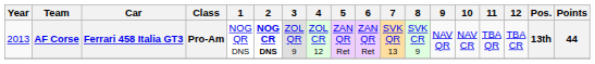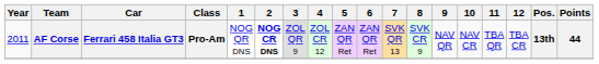 <table class="wikitable" border="1" style="text-align:center; font-size:85%;">
 <tr>
 <th>Year</th>
 <th>Team</th>
 <th>Car</th>
 <th>Class</th>
 <th>1</th>
 <th>2</th>
 <th>3</th>
 <th>4</th>
 <th>5</th>
 <th>6</th>
 <th>7</th>
 <th>8</th>
 <th>9</th>
 <th>10</th>
 <th>11</th>
 <th>12</th>
 <th>Pos.</th>
 <th>Points</th>
 </tr>
 <tr>
-<td><a href='#'>2013</a></td>
+<td><a href='#'>2011</a></td>
 <th nowrap><a href='#'>AF Corse</a></th>
 <th nowrap><a href='#'>Ferrari 458 Italia GT3</a></th>
 <th nowrap>Pro-Am</th>
 <td style="background:#FFFFFF;"><a href='#'>NOG<br>QR</a><br><small>DNS<br></small></td>
 <td style="background:#FFFFFF;"><strong><a href='#'>NOG<br>CR</a><br><small>DNS<br></small></strong></td>
 <td style="background:#DFDFDF;"><a href='#'>ZOL<br>QR</a><br><small>9<br></small></td>
 <td style="background:#DFFFDF;"><a href='#'>ZOL<br>CR</a><br><small>12<br></small></td>
 <td style="background:#EFCFFF;"><a href='#'>ZAN<br>QR</a><br><small>Ret<br></small></td>
 <td style="background:#EFCFFF;"><a href='#'>ZAN<br>QR</a><br><small>Ret<br></small></td>
 <td style="background:#FFDF9F;"><a href='#'>SVK<br>QR</a><br><small>13<br></small></td>
 <td style="background:#DFFFDF;"><a href='#'>SVK<br>CR</a><br><small>9<br></small></td>
 <td><a href='#'>NAV<br>QR</a></td>
 <td><a href='#'>NAV<br>CR</a></td>
 <td><a href='#'>TBA<br>QR</a></td>
 <td><a href='#'>TBA<br>CR</a></td>
 <th>13th</th>
 <th>44</th>
 </tr>
 <tr>
 </tr>
 </table>
